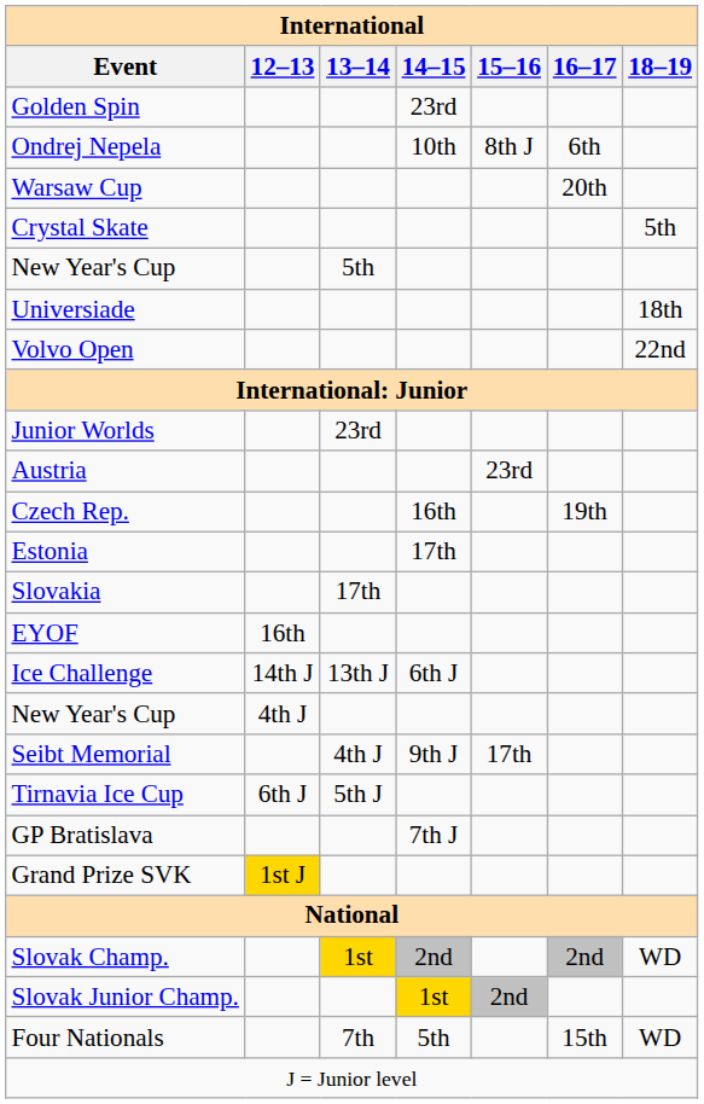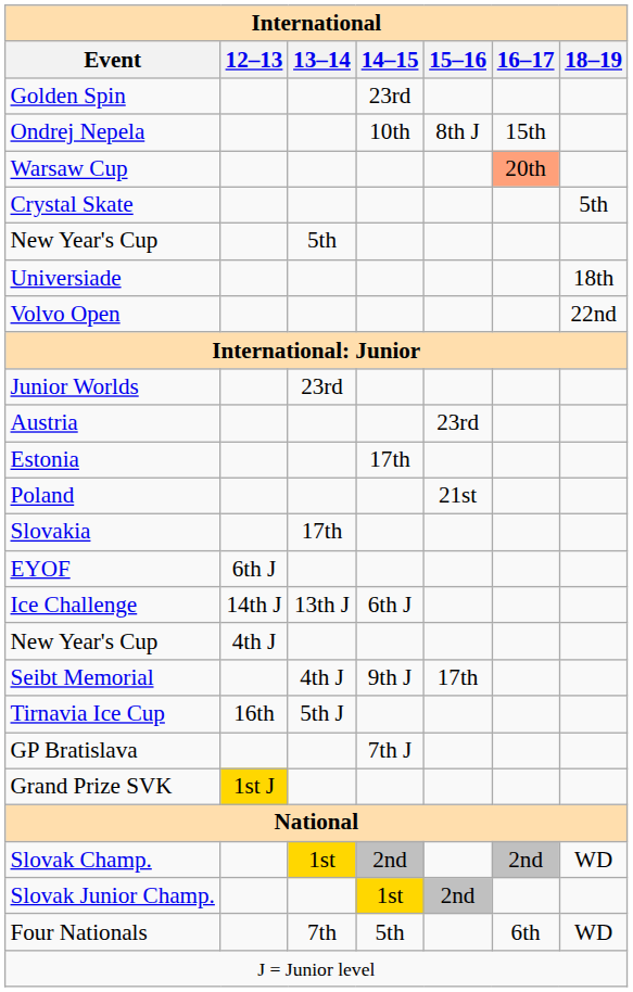 <table class="wikitable" style="text-align:center">
 <tr>
 <th style="background-color: #ffdead; " colspan=7 align=center>International</th>
 </tr>
 <tr>
 <th>Event</th>
 <th><a href='#'>12–13</a></th>
 <th><a href='#'>13–14</a></th>
 <th><a href='#'>14–15</a></th>
 <th><a href='#'>15–16</a></th>
 <th><a href='#'>16–17</a></th>
 <th><a href='#'>18–19</a></th>
 </tr>
 <tr>
 <td align=left> <a href='#'>Golden Spin</a></td>
 <td></td>
 <td></td>
 <td>23rd</td>
 <td></td>
 <td></td>
 <td></td>
 </tr>
 <tr>
 <td align=left> <a href='#'>Ondrej Nepela</a></td>
 <td></td>
 <td></td>
 <td>10th</td>
 <td>8th J</td>
-<td>6th</td>
+<td>15th</td>
 <td></td>
 </tr>
 <tr>
 <td align=left> <a href='#'>Warsaw Cup</a></td>
 <td></td>
 <td></td>
 <td></td>
 <td></td>
-<td>20th</td>
+<td style="background: lightsalmon;">20th</td>
 <td></td>
 </tr>
 <tr>
 <td align=left><a href='#'>Crystal Skate</a></td>
 <td></td>
 <td></td>
 <td></td>
 <td></td>
 <td></td>
 <td>5th</td>
 </tr>
 <tr>
 <td align=left>New Year's Cup</td>
 <td></td>
 <td>5th</td>
 <td></td>
 <td></td>
 <td></td>
 <td></td>
 </tr>
 <tr>
 <td align=left><a href='#'>Universiade</a></td>
 <td></td>
 <td></td>
 <td></td>
 <td></td>
 <td></td>
 <td>18th</td>
 </tr>
 <tr>
 <td align=left><a href='#'>Volvo Open</a></td>
 <td></td>
 <td></td>
 <td></td>
 <td></td>
 <td></td>
 <td>22nd</td>
 </tr>
 <tr>
 <th style="background-color: #ffdead; " colspan=7 align=center>International: Junior</th>
 </tr>
 <tr>
 <td align=left><a href='#'>Junior Worlds</a></td>
 <td></td>
 <td>23rd</td>
 <td></td>
 <td></td>
 <td></td>
 <td></td>
 </tr>
 <tr>
 <td align=left> <a href='#'>Austria</a></td>
 <td></td>
 <td></td>
 <td></td>
 <td>23rd</td>
 <td></td>
 <td></td>
 </tr>
 <tr>
-<td align=left> <a href='#'>Czech Rep.</a></td>
-<td></td>
-<td></td>
-<td>16th</td>
-<td></td>
-<td>19th</td>
-<td></td>
-</tr>
-<tr>
 <td align=left> <a href='#'>Estonia</a></td>
 <td></td>
 <td></td>
 <td>17th</td>
 <td></td>
+<td></td>
+<td></td>
+</tr>
+<tr>
+<td align=left> <a href='#'>Poland</a></td>
+<td></td>
+<td></td>
+<td></td>
+<td>21st</td>
 <td></td>
 <td></td>
 </tr>
 <tr>
 <td align=left> <a href='#'>Slovakia</a></td>
 <td></td>
 <td>17th</td>
 <td></td>
 <td></td>
 <td></td>
 <td></td>
 </tr>
 <tr>
 <td align=left><a href='#'>EYOF</a></td>
-<td>16th</td>
+<td>6th J</td>
 <td></td>
 <td></td>
 <td></td>
 <td></td>
 <td></td>
 </tr>
 <tr>
 <td align=left><a href='#'>Ice Challenge</a></td>
 <td>14th J</td>
 <td>13th J</td>
 <td>6th J</td>
 <td></td>
 <td></td>
 <td></td>
 </tr>
 <tr>
 <td align=left>New Year's Cup</td>
 <td>4th J</td>
 <td></td>
 <td></td>
 <td></td>
 <td></td>
 <td></td>
 </tr>
 <tr>
 <td align=left><a href='#'>Seibt Memorial</a></td>
 <td></td>
 <td>4th J</td>
 <td>9th J</td>
 <td>17th</td>
 <td></td>
 <td></td>
 </tr>
 <tr>
 <td align=left><a href='#'>Tirnavia Ice Cup</a></td>
-<td>6th J</td>
+<td>16th</td>
 <td>5th J</td>
 <td></td>
 <td></td>
 <td></td>
 <td></td>
 </tr>
 <tr>
 <td align=left>GP Bratislava</td>
 <td></td>
 <td></td>
 <td>7th J</td>
 <td></td>
 <td></td>
 <td></td>
 </tr>
 <tr>
 <td align=left>Grand Prize SVK</td>
 <td bgcolor=gold>1st J</td>
 <td></td>
 <td></td>
 <td></td>
 <td></td>
 <td></td>
 </tr>
 <tr>
 <th style="background-color: #ffdead; " colspan=7 align=center>National</th>
 </tr>
 <tr>
 <td align=left><a href='#'>Slovak Champ.</a></td>
 <td></td>
 <td bgcolor=gold>1st</td>
 <td bgcolor=silver>2nd</td>
 <td></td>
 <td bgcolor=silver>2nd</td>
 <td>WD</td>
 </tr>
 <tr>
 <td align=left><a href='#'>Slovak Junior Champ.</a></td>
 <td></td>
 <td></td>
 <td bgcolor=gold>1st</td>
 <td bgcolor=silver>2nd</td>
 <td></td>
 <td></td>
 </tr>
 <tr>
 <td align=left>Four Nationals</td>
 <td></td>
 <td>7th</td>
 <td>5th</td>
 <td></td>
-<td>15th</td>
+<td>6th</td>
 <td>WD</td>
 </tr>
 <tr>
 <td colspan=7 align=center><small> J = Junior level </small></td>
 </tr>
 </table>
